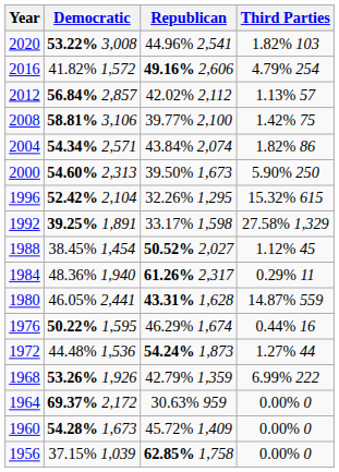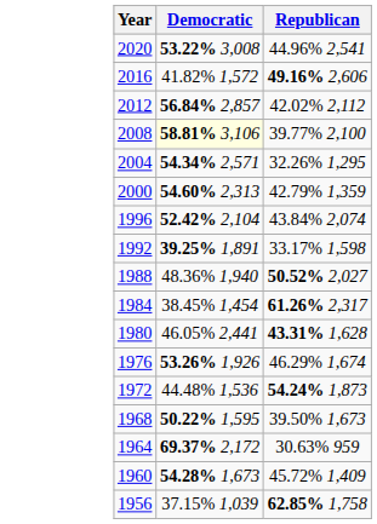 <table class="wikitable"  style="float:right; margin:1em; font-size:95%;">
 <tr style="background:lightgrey;">
 <th>Year</th>
 <th><a href='#'>Democratic</a></th>
 <th><a href='#'>Republican</a></th>
-<th><a href='#'>Third Parties</a></th>
 </tr>
 <tr>
 <td align="center" ><a href='#'>2020</a></td>
 <td align="center" ><strong>53.22%</strong> <em>3,008</em></td>
 <td align="center" >44.96% <em>2,541</em></td>
-<td align="center" >1.82% <em>103</em></td>
 </tr>
 <tr>
 <td align="center" ><a href='#'>2016</a></td>
 <td align="center" >41.82% <em>1,572</em></td>
 <td align="center" ><strong>49.16%</strong> <em>2,606</em></td>
-<td align="center" >4.79% <em>254</em></td>
 </tr>
 <tr>
 <td align="center" ><a href='#'>2012</a></td>
 <td align="center" ><strong>56.84%</strong> <em>2,857</em></td>
 <td align="center" >42.02% <em>2,112</em></td>
-<td align="center" >1.13% <em>57</em></td>
 </tr>
 <tr>
 <td align="center" ><a href='#'>2008</a></td>
-<td align="center" ><strong>58.81%</strong> <em>3,106</em></td>
+<td align="center"  style="background: lightyellow;"><strong>58.81%</strong> <em>3,106</em></td>
 <td align="center" >39.77% <em>2,100</em></td>
-<td align="center" >1.42% <em>75</em></td>
 </tr>
 <tr>
 <td align="center" ><a href='#'>2004</a></td>
 <td align="center" ><strong>54.34%</strong> <em>2,571</em></td>
-<td align="center" >43.84% <em>2,074</em></td>
-<td align="center" >1.82% <em>86</em></td>
+<td align="center" >32.26% <em>1,295</em></td>
 </tr>
 <tr>
 <td align="center" ><a href='#'>2000</a></td>
 <td align="center" ><strong>54.60%</strong> <em>2,313</em></td>
-<td align="center" >39.50% <em>1,673</em></td>
-<td align="center" >5.90% <em>250</em></td>
+<td align="center" >42.79% <em>1,359</em></td>
 </tr>
 <tr>
 <td align="center" ><a href='#'>1996</a></td>
 <td align="center" ><strong>52.42%</strong> <em>2,104</em></td>
-<td align="center" >32.26% <em>1,295</em></td>
-<td align="center" >15.32% <em>615</em></td>
+<td align="center" >43.84% <em>2,074</em></td>
 </tr>
 <tr>
 <td align="center" ><a href='#'>1992</a></td>
 <td align="center" ><strong>39.25%</strong> <em>1,891</em></td>
 <td align="center" >33.17% <em>1,598</em></td>
-<td align="center" >27.58% <em>1,329</em></td>
 </tr>
 <tr>
 <td align="center" ><a href='#'>1988</a></td>
-<td align="center" >38.45% <em>1,454</em></td>
+<td align="center" >48.36% <em>1,940</em></td>
 <td align="center" ><strong>50.52%</strong> <em>2,027</em></td>
-<td align="center" >1.12% <em>45</em></td>
 </tr>
 <tr>
 <td align="center" ><a href='#'>1984</a></td>
-<td align="center" >48.36% <em>1,940</em></td>
+<td align="center" >38.45% <em>1,454</em></td>
 <td align="center" ><strong>61.26%</strong> <em>2,317</em></td>
-<td align="center" >0.29% <em>11</em></td>
 </tr>
 <tr>
 <td align="center" ><a href='#'>1980</a></td>
 <td align="center" >46.05% <em>2,441</em></td>
 <td align="center" ><strong>43.31%</strong> <em>1,628</em></td>
-<td align="center" >14.87% <em>559</em></td>
 </tr>
 <tr>
 <td align="center" ><a href='#'>1976</a></td>
-<td align="center" ><strong>50.22%</strong> <em>1,595</em></td>
+<td align="center" ><strong>53.26%</strong> <em>1,926</em></td>
 <td align="center" >46.29% <em>1,674</em></td>
-<td align="center" >0.44% <em>16</em></td>
 </tr>
 <tr>
 <td align="center" ><a href='#'>1972</a></td>
 <td align="center" >44.48% <em>1,536</em></td>
 <td align="center" ><strong>54.24%</strong> <em>1,873</em></td>
-<td align="center" >1.27% <em>44</em></td>
 </tr>
 <tr>
 <td align="center" ><a href='#'>1968</a></td>
-<td align="center" ><strong>53.26%</strong> <em>1,926</em></td>
-<td align="center" >42.79% <em>1,359</em></td>
-<td align="center" >6.99% <em>222</em></td>
+<td align="center" ><strong>50.22%</strong> <em>1,595</em></td>
+<td align="center" >39.50% <em>1,673</em></td>
 </tr>
 <tr>
 <td align="center" ><a href='#'>1964</a></td>
 <td align="center" ><strong>69.37%</strong> <em>2,172</em></td>
 <td align="center" >30.63% <em>959</em></td>
-<td align="center" >0.00% <em>0</em></td>
 </tr>
 <tr>
 <td align="center" ><a href='#'>1960</a></td>
 <td align="center" ><strong>54.28%</strong> <em>1,673</em></td>
 <td align="center" >45.72% <em>1,409</em></td>
-<td align="center" >0.00% <em>0</em></td>
 </tr>
 <tr>
 <td align="center" ><a href='#'>1956</a></td>
 <td align="center" >37.15% <em>1,039</em></td>
 <td align="center" ><strong>62.85%</strong> <em>1,758</em></td>
-<td align="center" >0.00% <em>0</em></td>
 </tr>
 </table>
